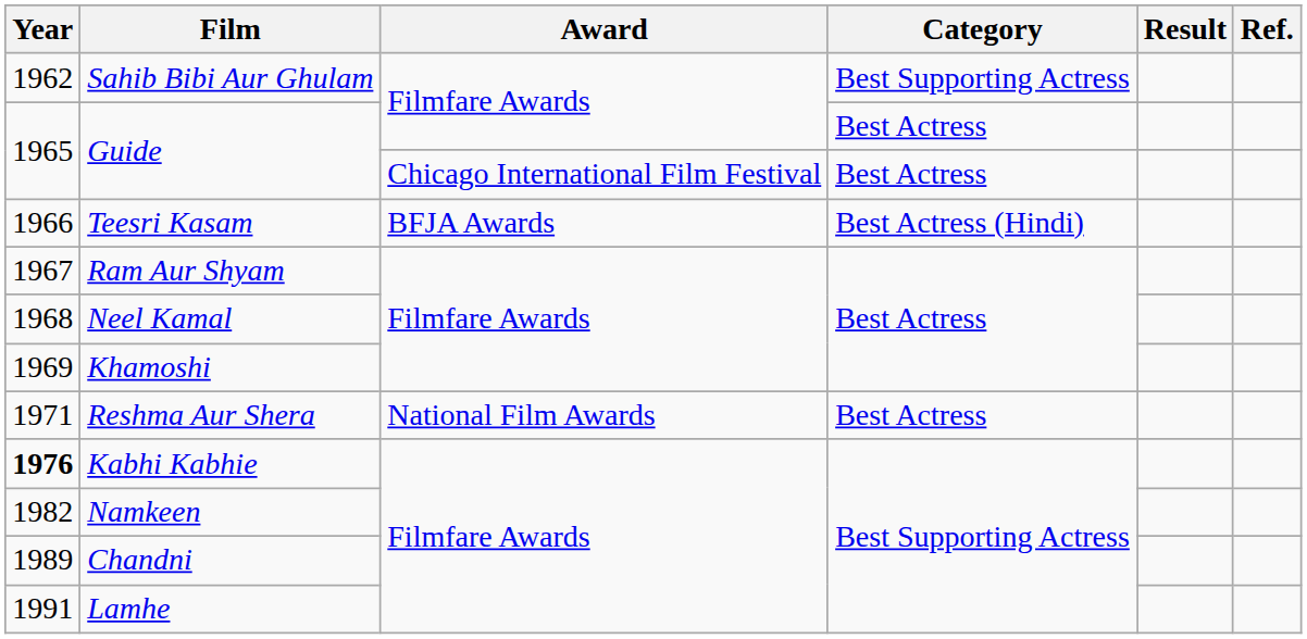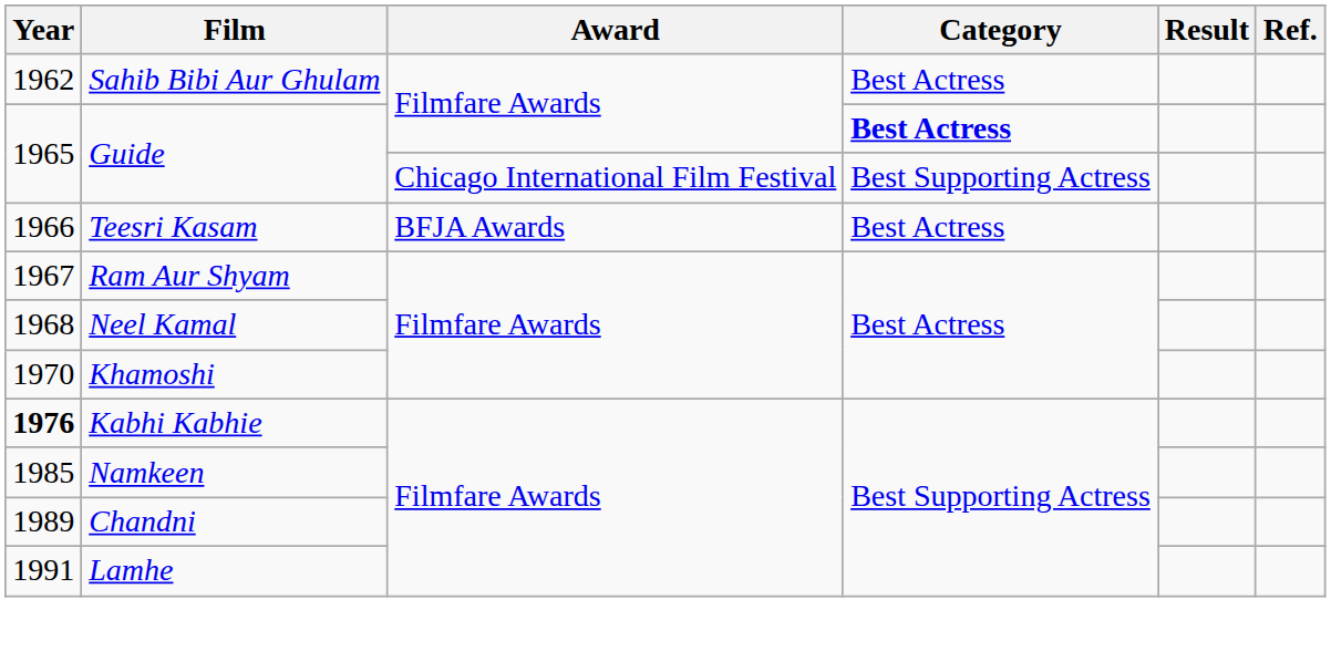 <table class="wikitable">
 <tr>
 <th>Year</th>
 <th>Film</th>
 <th>Award</th>
 <th>Category</th>
 <th>Result</th>
 <th>Ref.</th>
 </tr>
 <tr>
 <td>1962</td>
 <td><em><a href='#'>Sahib Bibi Aur Ghulam</a></em></td>
 <td rowspan="2"><a href='#'>Filmfare Awards</a></td>
-<td><a href='#'>Best Supporting Actress</a></td>
+<td><a href='#'>Best Actress</a></td>
 <td></td>
 <td></td>
 </tr>
 <tr>
 <td rowspan="2">1965</td>
 <td rowspan="2"><em><a href='#'>Guide</a></em></td>
-<td><a href='#'>Best Actress</a></td>
+<td><strong><a href='#'>Best Actress</a></strong></td>
 <td></td>
 <td></td>
 </tr>
 <tr>
 <td><a href='#'>Chicago International Film Festival</a></td>
-<td><a href='#'>Best Actress</a></td>
+<td><a href='#'>Best Supporting Actress</a></td>
 <td></td>
 <td></td>
 </tr>
 <tr>
 <td>1966</td>
 <td><em><a href='#'>Teesri Kasam</a></em></td>
 <td><a href='#'>BFJA Awards</a></td>
-<td><a href='#'>Best Actress (Hindi)</a></td>
+<td><a href='#'>Best Actress</a></td>
 <td></td>
 <td></td>
 </tr>
 <tr>
 <td>1967</td>
 <td><em><a href='#'>Ram Aur Shyam</a></em></td>
 <td rowspan="3"><a href='#'>Filmfare Awards</a></td>
 <td rowspan="3"><a href='#'>Best Actress</a></td>
 <td></td>
 <td></td>
 </tr>
 <tr>
 <td>1968</td>
 <td><em><a href='#'>Neel Kamal</a></em></td>
 <td></td>
 <td></td>
 </tr>
 <tr>
-<td>1969</td>
+<td>1970</td>
 <td><em><a href='#'>Khamoshi</a></em></td>
-<td></td>
-<td></td>
-</tr>
-<tr>
-<td>1971</td>
-<td><em><a href='#'>Reshma Aur Shera</a></em></td>
-<td><a href='#'>National Film Awards</a></td>
-<td><a href='#'>Best Actress</a></td>
 <td></td>
 <td></td>
 </tr>
 <tr>
 <td><strong>1976</strong></td>
 <td><em><a href='#'>Kabhi Kabhie</a></em></td>
 <td rowspan="4"><a href='#'>Filmfare Awards</a></td>
 <td rowspan="4"><a href='#'>Best Supporting Actress</a></td>
 <td></td>
 <td></td>
 </tr>
 <tr>
-<td>1982</td>
+<td>1985</td>
 <td><em><a href='#'>Namkeen</a></em></td>
 <td></td>
 <td></td>
 </tr>
 <tr>
 <td>1989</td>
 <td><em><a href='#'>Chandni</a></em></td>
 <td></td>
 <td></td>
 </tr>
 <tr>
 <td>1991</td>
 <td><em><a href='#'>Lamhe</a></em></td>
 <td></td>
 <td></td>
 </tr>
 </table>
